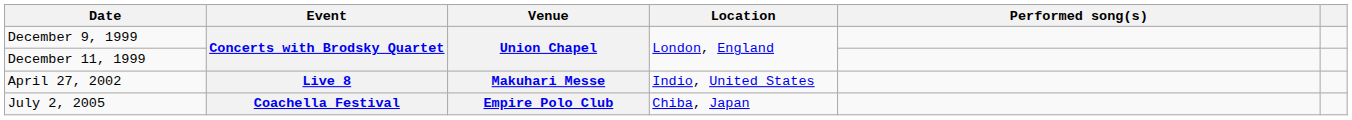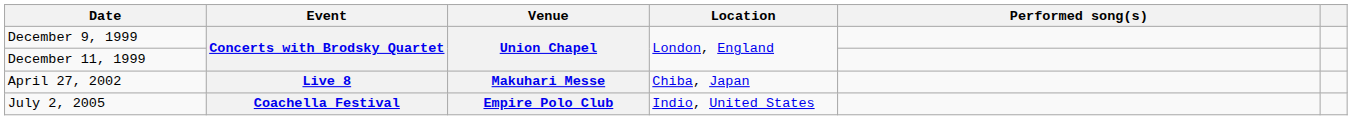 <table class="wikitable sortable plainrowheaders">
 <tr>
 <th style="width:15%;">Date</th>
 <th style="width:18%;">Event</th>
 <th style="width:15%;">Venue</th>
 <th style="width:14%;">Location</th>
 <th style="width:36%;">Performed song(s)</th>
 <th scope="col" class="unsortable"></th>
 </tr>
 <tr>
 <td>December 9, 1999</td>
 <th scope="row" rowspan="2"><a href='#'>Concerts with Brodsky Quartet</a></th>
 <th scope="row" rowspan="2"><a href='#'>Union Chapel</a></th>
 <td rowspan=2><a href='#'>London</a>, <a href='#'>England</a></td>
 <td></td>
 <td align="center"></td>
 </tr>
 <tr>
 <td>December 11, 1999</td>
 <td></td>
 <td align="center"><br></td>
 </tr>
 <tr>
 <td>April 27, 2002</td>
 <th scope="row"><a href='#'>Live 8</a></th>
 <th scope="row"><a href='#'>Makuhari Messe</a></th>
-<td><a href='#'>Indio</a>, <a href='#'>United States</a></td>
+<td><a href='#'>Chiba</a>, <a href='#'>Japan</a></td>
 <td></td>
 <td align="center"><br></td>
 </tr>
 <tr>
 <td>July 2, 2005</td>
 <th scope="row"><a href='#'>Coachella Festival</a></th>
 <th scope="row"><a href='#'>Empire Polo Club</a></th>
-<td><a href='#'>Chiba</a>, <a href='#'>Japan</a></td>
+<td><a href='#'>Indio</a>, <a href='#'>United States</a></td>
 <td></td>
 <td align="center"></td>
 </tr>
 </table>
